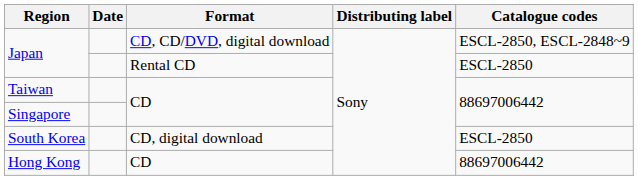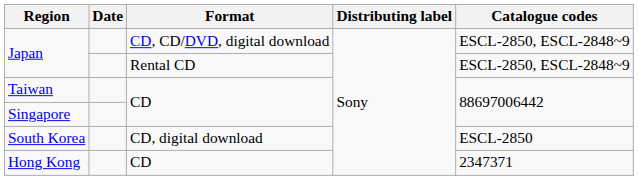 <table class="wikitable">
 <tr>
 <th>Region</th>
 <th>Date</th>
 <th>Format</th>
 <th>Distributing label</th>
 <th>Catalogue codes</th>
 </tr>
 <tr>
 <td rowspan=2><a href='#'>Japan</a></td>
 <td></td>
 <td><a href='#'>CD</a>, CD/<a href='#'>DVD</a>, digital download</td>
 <td rowspan=6>Sony</td>
 <td>ESCL-2850, ESCL-2848~9</td>
 </tr>
 <tr>
 <td></td>
 <td>Rental CD</td>
-<td>ESCL-2850</td>
+<td>ESCL-2850, ESCL-2848~9</td>
 </tr>
 <tr>
 <td><a href='#'>Taiwan</a></td>
 <td></td>
 <td rowspan=2>CD</td>
 <td rowspan=2>88697006442</td>
 </tr>
 <tr>
 <td><a href='#'>Singapore</a></td>
 <td></td>
 </tr>
 <tr>
 <td><a href='#'>South Korea</a></td>
 <td></td>
 <td>CD, digital download</td>
 <td>ESCL-2850</td>
 </tr>
 <tr>
 <td><a href='#'>Hong Kong</a></td>
 <td></td>
 <td>CD</td>
-<td>88697006442</td>
+<td>2347371</td>
 </tr>
 </table>
